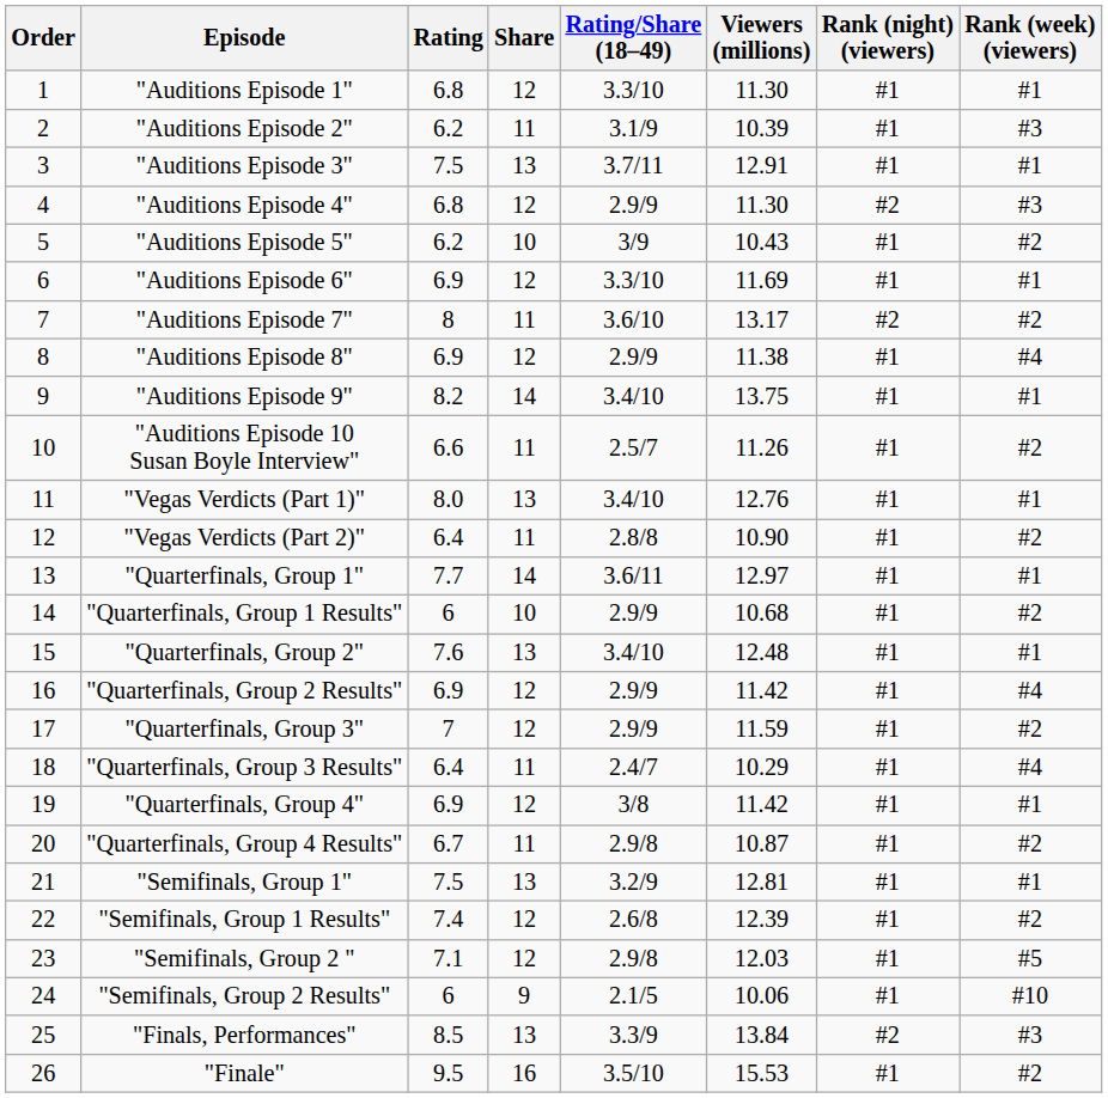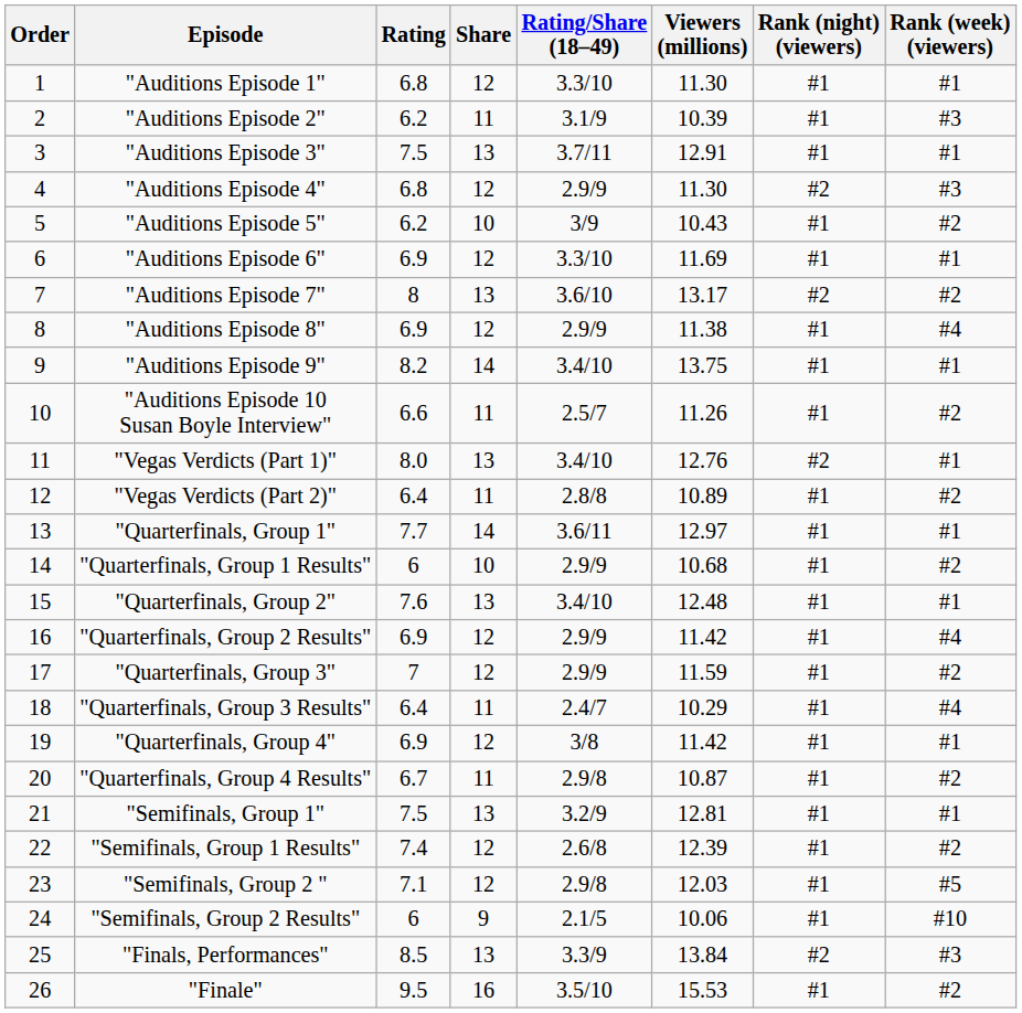 <table class="wikitable sortable;" style="text-align:center;">
 <tr>
 <th>Order</th>
 <th>Episode</th>
 <th>Rating</th>
 <th>Share</th>
 <th><a href='#'>Rating/Share</a><br>(18–49)</th>
 <th>Viewers<br>(millions)</th>
 <th>Rank (night)<br>(viewers)</th>
 <th>Rank (week)<br>(viewers)</th>
 </tr>
 <tr>
 <td style="text-align:center">1</td>
 <td>"Auditions Episode 1"</td>
 <td>6.8</td>
 <td>12</td>
 <td>3.3/10 </td>
 <td>11.30</td>
 <td>#1</td>
 <td>#1</td>
 </tr>
 <tr>
 <td style="text-align:center">2</td>
 <td>"Auditions Episode 2"</td>
 <td>6.2</td>
 <td>11</td>
 <td>3.1/9 </td>
 <td>10.39</td>
 <td>#1</td>
 <td>#3</td>
 </tr>
 <tr>
 <td style="text-align:center">3</td>
 <td>"Auditions Episode 3"</td>
 <td>7.5</td>
 <td>13</td>
 <td>3.7/11 </td>
 <td>12.91</td>
 <td>#1</td>
 <td>#1</td>
 </tr>
 <tr>
 <td style="text-align:center">4</td>
 <td>"Auditions Episode 4"</td>
 <td>6.8</td>
 <td>12</td>
 <td>2.9/9</td>
 <td>11.30</td>
 <td>#2</td>
 <td>#3</td>
 </tr>
 <tr>
 <td style="text-align:center">5</td>
 <td>"Auditions Episode 5"</td>
 <td>6.2</td>
 <td>10</td>
 <td>3/9 </td>
 <td>10.43</td>
 <td>#1</td>
 <td>#2</td>
 </tr>
 <tr>
 <td style="text-align:center">6</td>
 <td>"Auditions Episode 6"</td>
 <td>6.9</td>
 <td>12</td>
 <td>3.3/10 </td>
 <td>11.69</td>
 <td>#1</td>
 <td>#1</td>
 </tr>
 <tr>
 <td style="text-align:center">7</td>
 <td>"Auditions Episode 7"</td>
 <td>8</td>
-<td>11</td>
+<td>13</td>
 <td>3.6/10 </td>
 <td>13.17</td>
 <td>#2</td>
 <td>#2</td>
 </tr>
 <tr>
 <td style="text-align:center">8</td>
 <td>"Auditions Episode 8"</td>
 <td>6.9</td>
 <td>12</td>
 <td>2.9/9 </td>
 <td>11.38</td>
 <td>#1</td>
 <td>#4</td>
 </tr>
 <tr>
 <td style="text-align:center">9</td>
 <td>"Auditions Episode 9"</td>
 <td>8.2</td>
 <td>14</td>
 <td>3.4/10 </td>
 <td>13.75</td>
 <td>#1</td>
 <td>#1 </td>
 </tr>
 <tr>
 <td style="text-align:center">10</td>
 <td>"Auditions Episode 10<br>Susan Boyle Interview"</td>
 <td>6.6</td>
 <td>11</td>
 <td>2.5/7 </td>
 <td>11.26</td>
 <td>#1</td>
 <td>#2 </td>
 </tr>
 <tr>
 <td style="text-align:center">11</td>
 <td>"Vegas Verdicts (Part 1)"</td>
 <td>8.0</td>
 <td>13</td>
 <td>3.4/10 </td>
 <td>12.76</td>
-<td>#1</td>
+<td>#2</td>
 <td>#1</td>
 </tr>
 <tr>
 <td style="text-align:center">12</td>
 <td>"Vegas Verdicts (Part 2)"</td>
 <td>6.4</td>
 <td>11</td>
 <td>2.8/8 </td>
-<td>10.90</td>
+<td>10.89</td>
 <td>#1</td>
 <td>#2</td>
 </tr>
 <tr>
 <td style="text-align:center">13</td>
 <td>"Quarterfinals, Group 1"</td>
 <td>7.7</td>
 <td>14</td>
 <td>3.6/11 </td>
 <td>12.97</td>
 <td>#1</td>
 <td>#1</td>
 </tr>
 <tr>
 <td style="text-align:center">14</td>
 <td>"Quarterfinals, Group 1 Results"</td>
 <td>6</td>
 <td>10</td>
 <td>2.9/9 </td>
 <td>10.68</td>
 <td>#1</td>
 <td>#2</td>
 </tr>
 <tr>
 <td style="text-align:center">15</td>
 <td>"Quarterfinals, Group 2"</td>
 <td>7.6</td>
 <td>13</td>
 <td>3.4/10</td>
 <td>12.48</td>
 <td>#1</td>
 <td>#1</td>
 </tr>
 <tr>
 <td style="text-align:center">16</td>
 <td>"Quarterfinals, Group 2 Results"</td>
 <td>6.9</td>
 <td>12</td>
 <td>2.9/9</td>
 <td>11.42</td>
 <td>#1</td>
 <td>#4</td>
 </tr>
 <tr>
 <td style="text-align:center">17</td>
 <td>"Quarterfinals, Group 3"</td>
 <td>7</td>
 <td>12</td>
 <td>2.9/9 </td>
 <td>11.59</td>
 <td>#1</td>
 <td>#2</td>
 </tr>
 <tr>
 <td style="text-align:center">18</td>
 <td>"Quarterfinals, Group 3 Results"</td>
 <td>6.4</td>
 <td>11</td>
 <td>2.4/7 </td>
 <td>10.29</td>
 <td>#1</td>
 <td>#4</td>
 </tr>
 <tr>
 <td style="text-align:center">19</td>
 <td>"Quarterfinals, Group 4"</td>
 <td>6.9</td>
 <td>12</td>
 <td>3/8</td>
 <td>11.42</td>
 <td>#1</td>
 <td>#1</td>
 </tr>
 <tr>
 <td style="text-align:center">20</td>
 <td>"Quarterfinals, Group 4 Results"</td>
 <td>6.7</td>
 <td>11</td>
 <td>2.9/8</td>
 <td>10.87</td>
 <td>#1</td>
 <td>#2</td>
 </tr>
 <tr>
 <td style="text-align:center">21</td>
 <td>"Semifinals, Group 1"</td>
 <td>7.5</td>
 <td>13</td>
 <td>3.2/9 </td>
 <td>12.81</td>
 <td>#1</td>
 <td>#1</td>
 </tr>
 <tr>
 <td style="text-align:center">22</td>
 <td>"Semifinals, Group 1 Results"</td>
 <td>7.4</td>
 <td>12</td>
 <td>2.6/8 </td>
 <td>12.39</td>
 <td>#1</td>
 <td>#2</td>
 </tr>
 <tr>
 <td style="text-align:center">23</td>
 <td>"Semifinals, Group 2 "</td>
 <td>7.1</td>
 <td>12</td>
 <td>2.9/8 </td>
 <td>12.03</td>
 <td>#1</td>
 <td>#5</td>
 </tr>
 <tr>
 <td style="text-align:center">24</td>
 <td>"Semifinals, Group 2 Results"</td>
 <td>6</td>
 <td>9</td>
 <td>2.1/5 </td>
 <td>10.06</td>
 <td>#1</td>
 <td>#10</td>
 </tr>
 <tr>
 <td style="text-align:center">25</td>
 <td>"Finals, Performances"</td>
 <td>8.5</td>
 <td>13</td>
 <td>3.3/9 </td>
 <td>13.84</td>
 <td>#2</td>
 <td>#3</td>
 </tr>
 <tr>
 <td style="text-align:center">26</td>
 <td>"Finale"</td>
 <td>9.5</td>
 <td>16</td>
 <td>3.5/10 </td>
 <td>15.53</td>
 <td>#1</td>
 <td>#2</td>
 </tr>
 </table>
